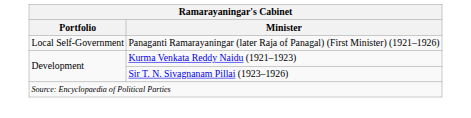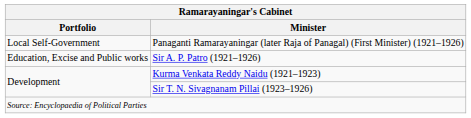 <table class="wikitable" style="margin:1em auto;">
 <tr>
 <th colspan="2">Ramarayaningar's Cabinet</th>
 </tr>
 <tr>
 <th>Portfolio</th>
 <th>Minister</th>
 </tr>
 <tr>
 <td>Local Self-Government</td>
 <td>Panaganti Ramarayaningar (later Raja of Panagal) (First Minister) (1921–1926)</td>
 </tr>
 <tr>
+<td>Education, Excise and Public works</td>
+<td><a href='#'>Sir A. P. Patro</a> (1921–1926)</td>
+</tr>
+<tr>
 <td rowspan="2">Development</td>
 <td><a href='#'>Kurma Venkata Reddy Naidu</a> (1921–1923)</td>
 </tr>
 <tr>
 <td><a href='#'>Sir T. N. Sivagnanam Pillai</a> (1923–1926)</td>
 </tr>
 <tr>
 <td colspan=2 align="left"><small><em>Source: Encyclopaedia of Political Parties</em></small></td>
 </tr>
 </table>
